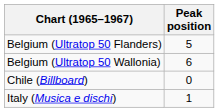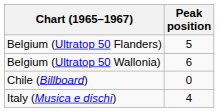 <table class="wikitable sortable">
 <tr>
 <th align="left">Chart (1965–1967)</th>
 <th align="left">Peak<br>position</th>
 </tr>
 <tr>
 <td align="left">Belgium (<a href='#'>Ultratop 50</a> Flanders)</td>
 <td align="center">5</td>
 </tr>
 <tr>
 <td align="left">Belgium (<a href='#'>Ultratop 50</a> Wallonia)</td>
 <td align="center">6</td>
 </tr>
 <tr>
 <td>Chile (<a href='#'><em>Billboard</em></a>)</td>
 <td align="center">0</td>
 </tr>
 <tr>
 <td align="left">Italy (<em><a href='#'>Musica e dischi</a></em>)</td>
-<td align="center">1</td>
+<td align="center">4</td>
 </tr>
 </table>
